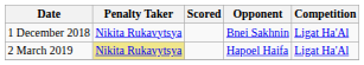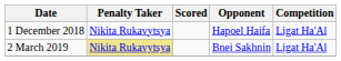 <table class="wikitable">
 <tr>
 <th>Date</th>
 <th>Penalty Taker</th>
 <th>Scored</th>
 <th>Opponent</th>
 <th>Competition</th>
 </tr>
 <tr>
 <td>1 December 2018</td>
 <td><a href='#'>Nikita Rukavytsya</a></td>
 <td></td>
-<td><a href='#'>Bnei Sakhnin</a></td>
+<td><a href='#'>Hapoel Haifa</a></td>
 <td><a href='#'>Ligat Ha'Al</a></td>
 </tr>
 <tr>
 <td>2 March 2019</td>
 <td style="background: khaki;"><a href='#'>Nikita Rukavytsya</a></td>
 <td></td>
-<td><a href='#'>Hapoel Haifa</a></td>
+<td><a href='#'>Bnei Sakhnin</a></td>
 <td><a href='#'>Ligat Ha'Al</a></td>
 </tr>
 <tr>
 </tr>
 </table>
